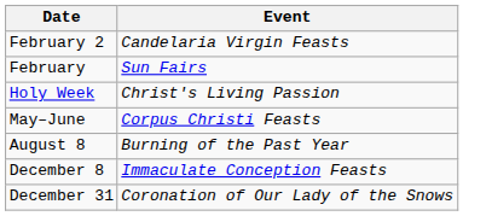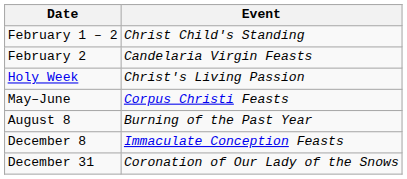 <table class="wikitable floatright" style="font-size: 95%;">
 <tr --bgcolor="#EEEEEE">
 <th>Date</th>
 <th>Event</th>
 </tr>
 <tr>
+<td>February 1 – 2</td>
+<td><em>Christ Child's Standing</em></td>
+</tr>
+<tr>
 <td>February 2</td>
 <td><em>Candelaria Virgin Feasts</em></td>
-</tr>
-<tr>
-<td>February</td>
-<td><em><a href='#'>Sun Fairs</a></em></td>
 </tr>
 <tr>
 <td><a href='#'>Holy Week</a></td>
 <td><em>Christ's Living Passion</em></td>
 </tr>
 <tr>
 <td>May–June</td>
 <td><em><a href='#'>Corpus Christi</a> Feasts</em></td>
 </tr>
 <tr>
 <td>August 8</td>
 <td><em>Burning of the Past Year</em></td>
 </tr>
 <tr>
 <td>December 8</td>
 <td><em><a href='#'>Immaculate Conception</a> Feasts</em></td>
 </tr>
 <tr>
 <td>December 31</td>
 <td><em>Coronation of Our Lady of the Snows</em></td>
 </tr>
 </table>
